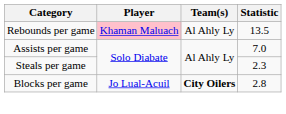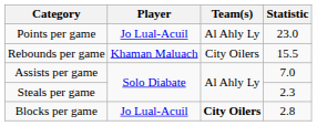 <table class="wikitable" style="text-align:center">
 <tr>
 <th>Category</th>
 <th>Player</th>
 <th>Team(s)</th>
 <th>Statistic</th>
 </tr>
 <tr>
+<td>Points per game</td>
+<td><a href='#'>Jo Lual-Acuil</a></td>
+<td>Al Ahly Ly</td>
+<td>23.0</td>
+</tr>
+<tr>
 <td>Rebounds per game</td>
-<td style="background: pink;"><a href='#'>Khaman Maluach</a></td>
-<td>Al Ahly Ly</td>
-<td>13.5</td>
+<td><a href='#'>Khaman Maluach</a></td>
+<td>City Oilers</td>
+<td>15.5</td>
 </tr>
 <tr>
 <td>Assists per game</td>
 <td rowspan="2"><a href='#'>Solo Diabate</a></td>
 <td rowspan="2">Al Ahly Ly</td>
 <td>7.0</td>
 </tr>
 <tr>
 <td>Steals per game</td>
 <td>2.3</td>
 </tr>
 <tr>
 <td>Blocks per game</td>
 <td><a href='#'>Jo Lual-Acuil</a></td>
 <td><strong>City Oilers</strong></td>
 <td>2.8</td>
 </tr>
 </table>
